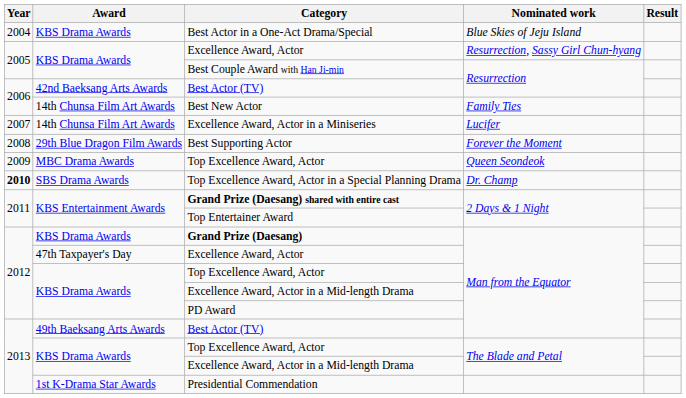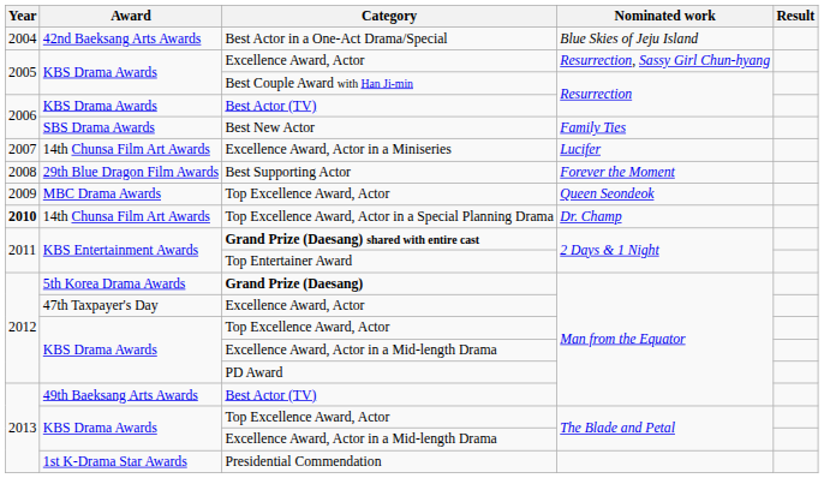 <table class="wikitable">
 <tr>
 <th>Year</th>
 <th>Award</th>
 <th>Category</th>
 <th>Nominated work</th>
 <th>Result</th>
 </tr>
 <tr>
 <td>2004</td>
-<td><a href='#'>KBS Drama Awards</a></td>
+<td><a href='#'>42nd Baeksang Arts Awards</a></td>
 <td>Best Actor in a One-Act Drama/Special</td>
 <td><em>Blue Skies of Jeju Island</em></td>
 <td></td>
 </tr>
 <tr>
 <td rowspan=2>2005</td>
 <td rowspan=2><a href='#'>KBS Drama Awards</a></td>
 <td>Excellence Award, Actor</td>
 <td><em><a href='#'>Resurrection</a></em>, <em><a href='#'>Sassy Girl Chun-hyang</a></em></td>
 <td></td>
 </tr>
 <tr>
 <td>Best Couple Award <small>with <a href='#'>Han Ji-min</a></small></td>
 <td rowspan=2><em><a href='#'>Resurrection</a></em></td>
 <td></td>
 </tr>
 <tr>
 <td rowspan=2>2006</td>
-<td><a href='#'>42nd Baeksang Arts Awards</a></td>
+<td><a href='#'>KBS Drama Awards</a></td>
 <td><a href='#'>Best Actor (TV)</a></td>
 <td></td>
 </tr>
 <tr>
-<td>14th <a href='#'>Chunsa Film Art Awards</a></td>
+<td><a href='#'>SBS Drama Awards</a></td>
 <td>Best New Actor</td>
 <td><em><a href='#'>Family Ties</a></em></td>
 <td></td>
 </tr>
 <tr>
 <td>2007</td>
 <td>14th <a href='#'>Chunsa Film Art Awards</a></td>
 <td>Excellence Award, Actor in a Miniseries</td>
 <td><em><a href='#'>Lucifer</a></em></td>
 <td></td>
 </tr>
 <tr>
 <td>2008</td>
 <td><a href='#'>29th Blue Dragon Film Awards</a></td>
 <td>Best Supporting Actor</td>
 <td><em><a href='#'>Forever the Moment</a></em></td>
 <td></td>
 </tr>
 <tr>
 <td>2009</td>
 <td><a href='#'>MBC Drama Awards</a></td>
 <td>Top Excellence Award, Actor</td>
 <td><em><a href='#'>Queen Seondeok</a></em></td>
 <td></td>
 </tr>
 <tr>
 <td><strong>2010</strong></td>
-<td><a href='#'>SBS Drama Awards</a></td>
+<td>14th <a href='#'>Chunsa Film Art Awards</a></td>
 <td>Top Excellence Award, Actor in a Special Planning Drama</td>
 <td><em><a href='#'>Dr. Champ</a></em></td>
 <td></td>
 </tr>
 <tr>
 <td rowspan=2>2011</td>
 <td rowspan=2><a href='#'>KBS Entertainment Awards</a></td>
 <td><strong>Grand Prize (Daesang) <small>shared with entire cast</small></strong></td>
 <td rowspan=2><em><a href='#'>2 Days & 1 Night</a></em></td>
 <td></td>
 </tr>
 <tr>
 <td>Top Entertainer Award</td>
 <td></td>
 </tr>
 <tr>
 <td rowspan="5">2012</td>
-<td><a href='#'>KBS Drama Awards</a></td>
+<td><a href='#'>5th Korea Drama Awards</a></td>
 <td><strong>Grand Prize (Daesang)</strong></td>
 <td rowspan="6"><em><a href='#'>Man from the Equator</a></em></td>
 <td></td>
 </tr>
 <tr>
 <td>47th Taxpayer's Day</td>
 <td>Excellence Award, Actor</td>
 <td></td>
 </tr>
 <tr>
 <td rowspan="3"><a href='#'>KBS Drama Awards</a></td>
 <td>Top Excellence Award, Actor</td>
 <td></td>
 </tr>
 <tr>
 <td>Excellence Award, Actor in a Mid-length Drama</td>
 <td></td>
 </tr>
 <tr>
 <td>PD Award </td>
 <td></td>
 </tr>
 <tr>
 <td rowspan="4">2013</td>
 <td><a href='#'>49th Baeksang Arts Awards</a></td>
 <td><a href='#'>Best Actor (TV)</a></td>
 <td></td>
 </tr>
 <tr>
 <td rowspan="2"><a href='#'>KBS Drama Awards</a></td>
 <td>Top Excellence Award, Actor</td>
 <td rowspan="2"><em><a href='#'>The Blade and Petal</a></em></td>
 <td></td>
 </tr>
 <tr>
 <td>Excellence Award, Actor in a Mid-length Drama</td>
 <td></td>
 </tr>
 <tr>
 <td><a href='#'>1st K-Drama Star Awards</a></td>
 <td>Presidential Commendation</td>
 <td></td>
 <td></td>
 </tr>
 </table>
